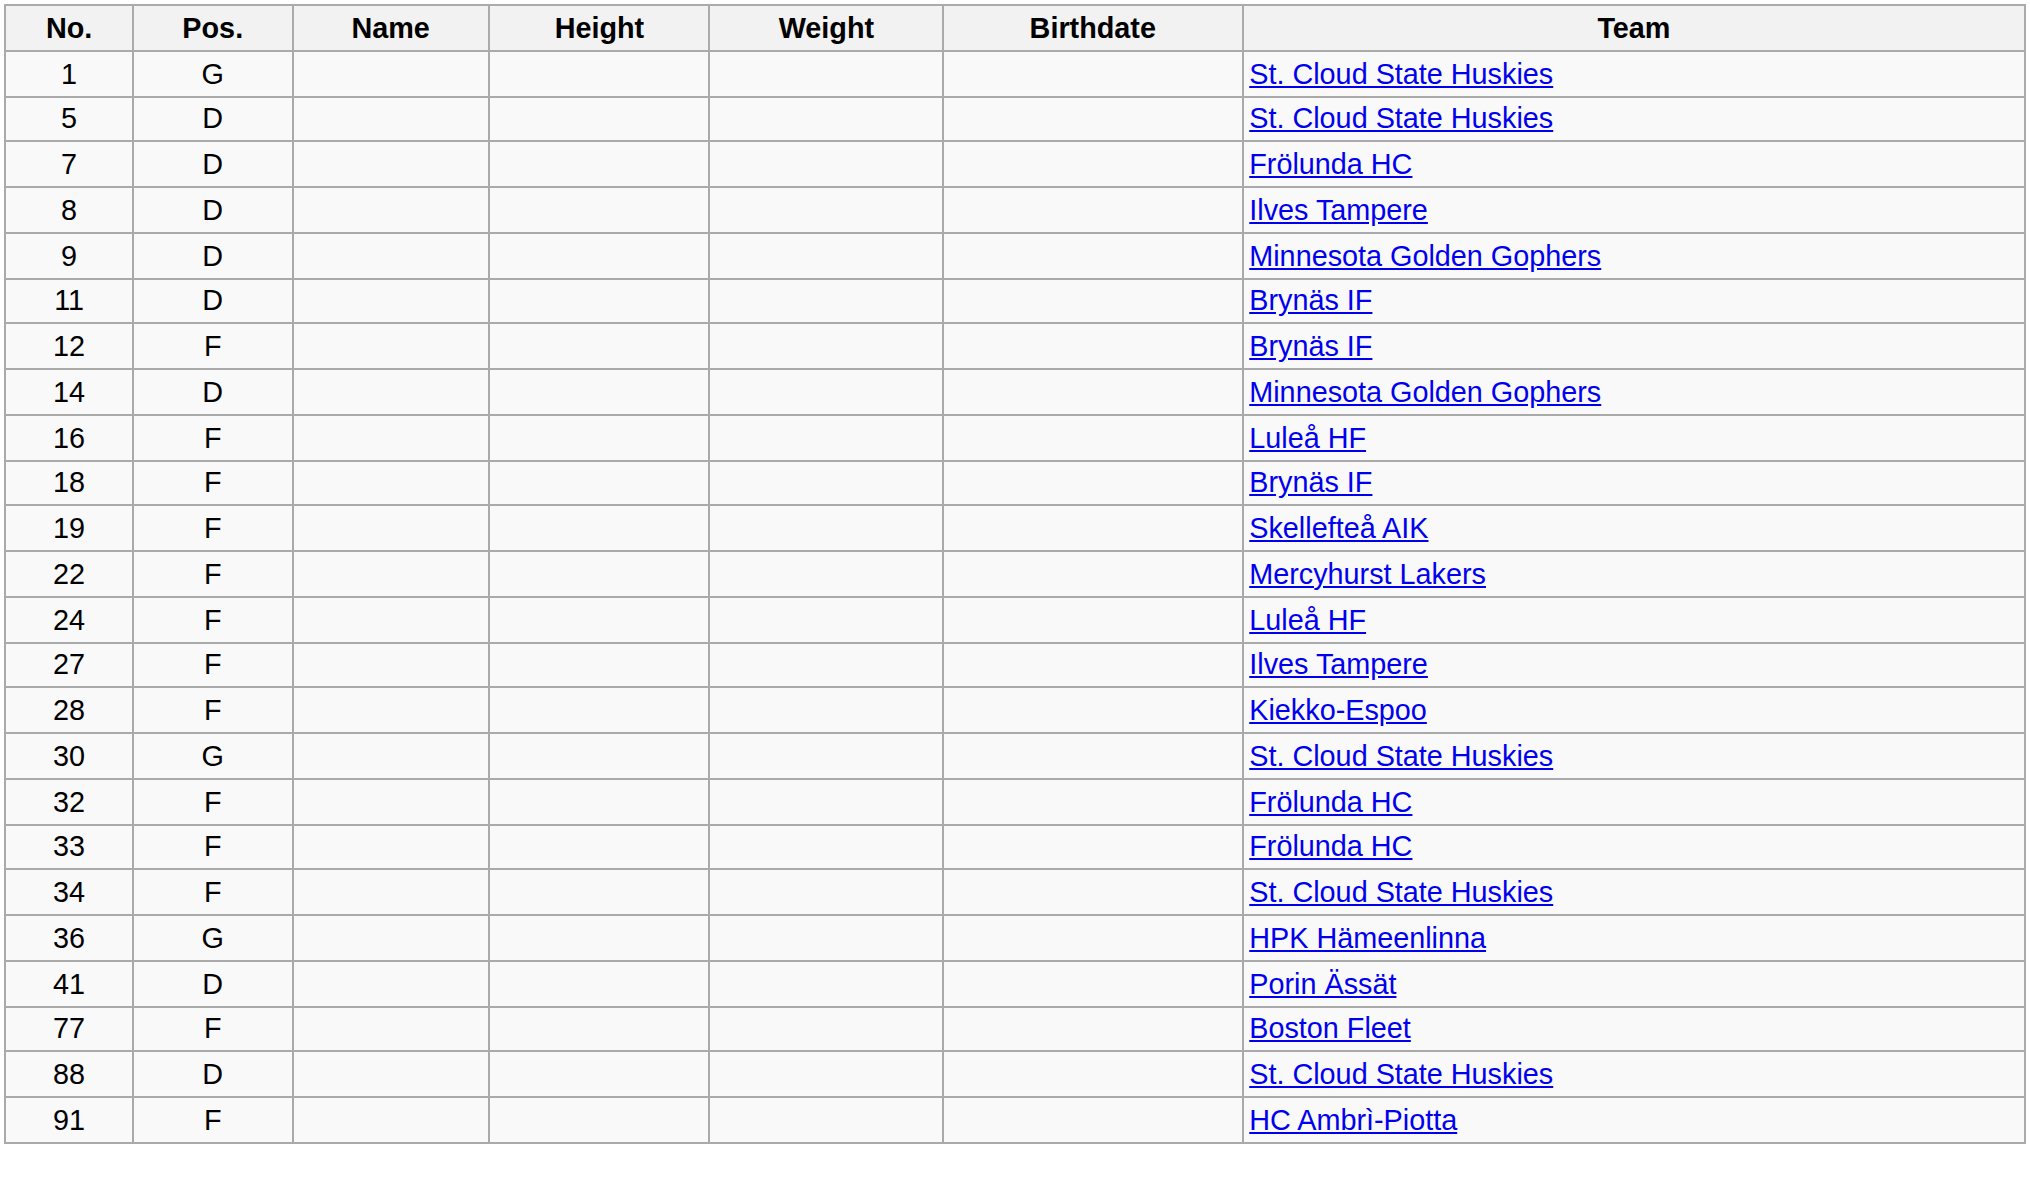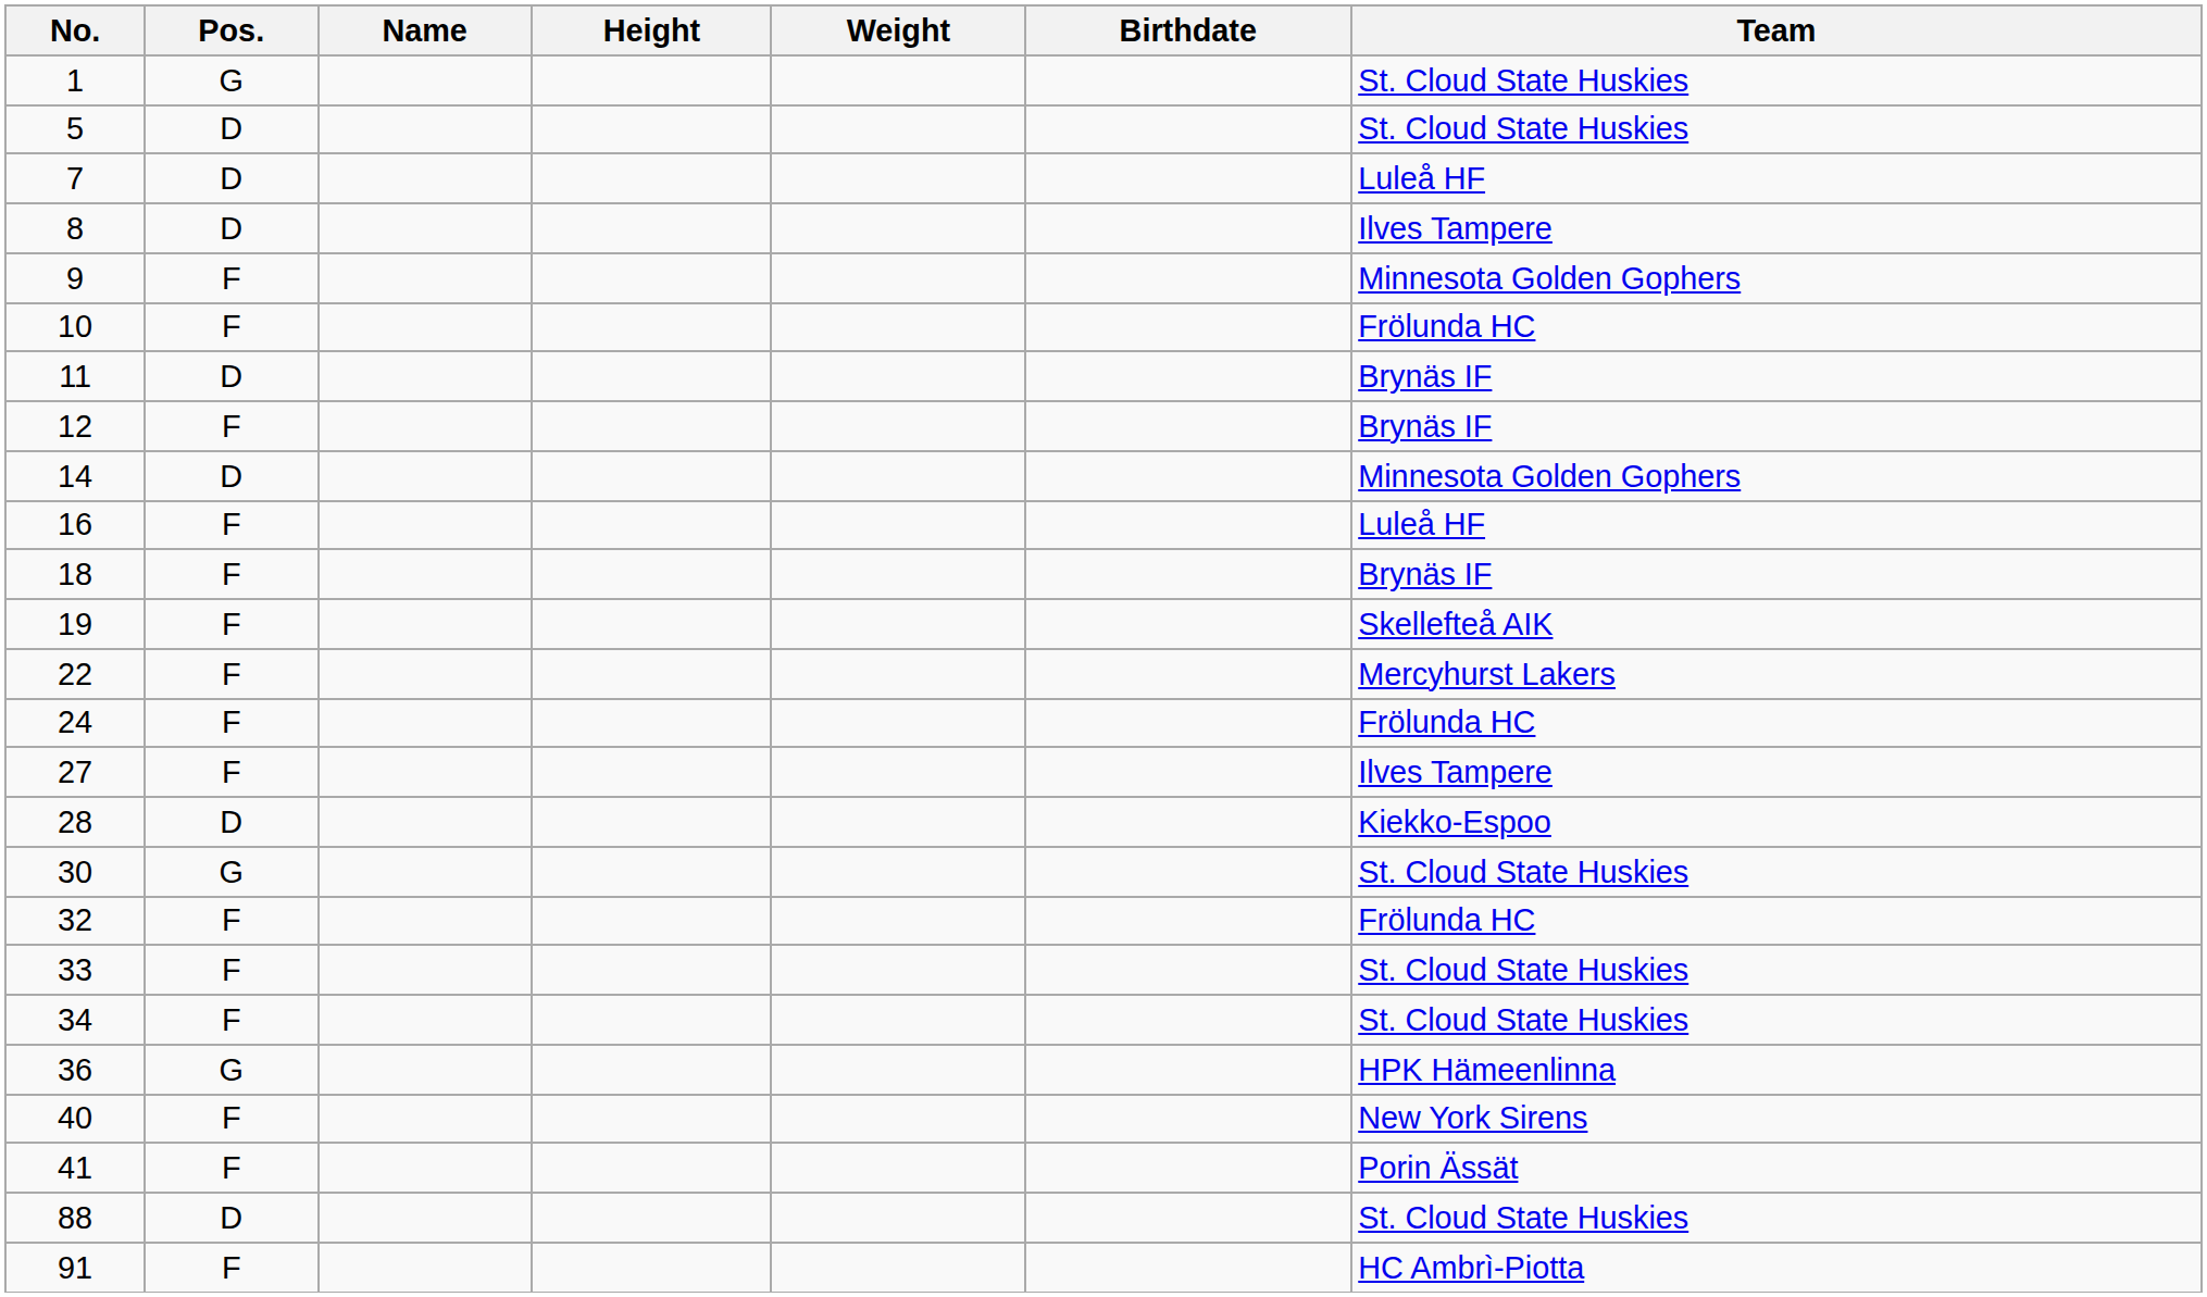 <table class="wikitable sortable" width="80%" style="font-size: 90%; text-align: center;">
 <tr>
 <th>No.</th>
 <th>Pos.</th>
 <th>Name</th>
 <th>Height</th>
 <th>Weight</th>
 <th>Birthdate</th>
 <th>Team</th>
 </tr>
 <tr>
 <td>1</td>
 <td>G</td>
 <td align=left></td>
 <td></td>
 <td></td>
 <td></td>
 <td align=left> <a href='#'>St. Cloud State Huskies</a></td>
 </tr>
 <tr>
 <td>5</td>
 <td>D</td>
 <td align=left></td>
 <td></td>
 <td></td>
 <td></td>
 <td align=left> <a href='#'>St. Cloud State Huskies</a></td>
 </tr>
 <tr>
 <td>7</td>
 <td>D</td>
 <td align=left></td>
 <td></td>
 <td></td>
 <td></td>
-<td align=left> <a href='#'>Frölunda HC</a></td>
+<td align=left> <a href='#'>Luleå HF</a></td>
 </tr>
 <tr>
 <td>8</td>
 <td>D</td>
 <td align=left></td>
 <td></td>
 <td></td>
 <td></td>
 <td align=left> <a href='#'>Ilves Tampere</a></td>
 </tr>
 <tr>
 <td>9</td>
-<td>D</td>
+<td>F</td>
 <td align=left></td>
 <td></td>
 <td></td>
 <td></td>
 <td align=left> <a href='#'>Minnesota Golden Gophers</a></td>
+</tr>
+<tr>
+<td>10</td>
+<td>F</td>
+<td align=left></td>
+<td></td>
+<td></td>
+<td></td>
+<td align=left> <a href='#'>Frölunda HC</a></td>
 </tr>
 <tr>
 <td>11</td>
 <td>D</td>
 <td align=left></td>
 <td></td>
 <td></td>
 <td></td>
 <td align=left> <a href='#'>Brynäs IF</a></td>
 </tr>
 <tr>
 <td>12</td>
 <td>F</td>
 <td align=left></td>
 <td></td>
 <td></td>
 <td></td>
 <td align=left> <a href='#'>Brynäs IF</a></td>
 </tr>
 <tr>
 <td>14</td>
 <td>D</td>
 <td align=left></td>
 <td></td>
 <td></td>
 <td></td>
 <td align=left> <a href='#'>Minnesota Golden Gophers</a></td>
 </tr>
 <tr>
 <td>16</td>
 <td>F</td>
 <td align=left></td>
 <td></td>
 <td></td>
 <td></td>
 <td align=left> <a href='#'>Luleå HF</a></td>
 </tr>
 <tr>
 <td>18</td>
 <td>F</td>
 <td align=left></td>
 <td></td>
 <td></td>
 <td></td>
 <td align=left> <a href='#'>Brynäs IF</a></td>
 </tr>
 <tr>
 <td>19</td>
 <td>F</td>
 <td align=left></td>
 <td></td>
 <td></td>
 <td></td>
 <td align=left> <a href='#'>Skellefteå AIK</a></td>
 </tr>
 <tr>
 <td>22</td>
 <td>F</td>
 <td align=left></td>
 <td></td>
 <td></td>
 <td></td>
 <td align=left> <a href='#'>Mercyhurst Lakers</a></td>
 </tr>
 <tr>
 <td>24</td>
 <td>F</td>
 <td align=left></td>
 <td></td>
 <td></td>
 <td></td>
-<td align=left> <a href='#'>Luleå HF</a></td>
+<td align=left> <a href='#'>Frölunda HC</a></td>
 </tr>
 <tr>
 <td>27</td>
 <td>F</td>
 <td align=left></td>
 <td></td>
 <td></td>
 <td></td>
 <td align=left> <a href='#'>Ilves Tampere</a></td>
 </tr>
 <tr>
 <td>28</td>
-<td>F</td>
+<td>D</td>
 <td align=left></td>
 <td></td>
 <td></td>
 <td></td>
 <td align=left> <a href='#'>Kiekko-Espoo</a></td>
 </tr>
 <tr>
 <td>30</td>
 <td>G</td>
 <td align=left></td>
 <td></td>
 <td></td>
 <td></td>
 <td align=left> <a href='#'>St. Cloud State Huskies</a></td>
 </tr>
 <tr>
 <td>32</td>
 <td>F</td>
 <td align=left></td>
 <td></td>
 <td></td>
 <td></td>
 <td align=left> <a href='#'>Frölunda HC</a></td>
 </tr>
 <tr>
 <td>33</td>
 <td>F</td>
 <td align=left></td>
 <td></td>
 <td></td>
 <td></td>
-<td align=left> <a href='#'>Frölunda HC</a></td>
+<td align=left> <a href='#'>St. Cloud State Huskies</a></td>
 </tr>
 <tr>
 <td>34</td>
 <td>F</td>
 <td align=left></td>
 <td></td>
 <td></td>
 <td></td>
 <td align=left> <a href='#'>St. Cloud State Huskies</a></td>
 </tr>
 <tr>
 <td>36</td>
 <td>G</td>
 <td align=left></td>
 <td></td>
 <td></td>
 <td></td>
 <td align=left> <a href='#'>HPK Hämeenlinna</a></td>
 </tr>
 <tr>
+<td>40</td>
+<td>F</td>
+<td align=left></td>
+<td></td>
+<td></td>
+<td></td>
+<td align=left> <a href='#'>New York Sirens</a></td>
+</tr>
+<tr>
 <td>41</td>
-<td>D</td>
+<td>F</td>
 <td align=left></td>
 <td></td>
 <td></td>
 <td></td>
 <td style="text-align:left;"> <a href='#'>Porin Ässät</a></td>
-</tr>
-<tr>
-<td>77</td>
-<td>F</td>
-<td align=left></td>
-<td></td>
-<td></td>
-<td></td>
-<td align=left> <a href='#'>Boston Fleet</a></td>
 </tr>
 <tr>
 <td>88</td>
 <td>D</td>
 <td align=left></td>
 <td></td>
 <td></td>
 <td></td>
 <td align=left> <a href='#'>St. Cloud State Huskies</a></td>
 </tr>
 <tr>
 <td>91</td>
 <td>F</td>
 <td align=left></td>
 <td></td>
 <td></td>
 <td></td>
 <td align=left> <a href='#'>HC Ambrì-Piotta</a></td>
 </tr>
 </table>
